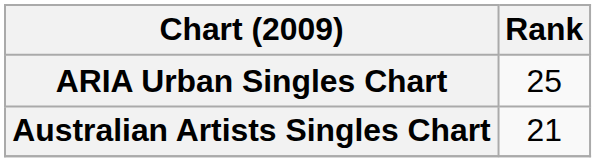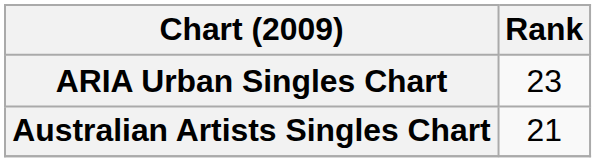 <table class="wikitable sortable plainrowheaders" style="text-align:center;">
 <tr>
 <th scope="col">Chart (2009)</th>
 <th scope="col">Rank</th>
 </tr>
 <tr>
 <th scope="row">ARIA Urban Singles Chart</th>
-<td>25</td>
+<td>23</td>
 </tr>
 <tr>
 <th scope="row">Australian Artists Singles Chart</th>
 <td>21</td>
 </tr>
 <tr>
 </tr>
 </table>
